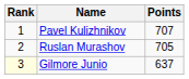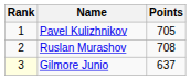 <table class="wikitable" border="1">
 <tr>
 <th width=30>Rank</th>
 <th width=150>Name</th>
 <th width=25>Points</th>
 </tr>
 <tr align="center">
 <td>1</td>
 <td align="left"> <a href='#'>Pavel Kulizhnikov</a></td>
-<td>707</td>
+<td>705</td>
 </tr>
 <tr align="center">
 <td>2</td>
 <td align="left"> <a href='#'>Ruslan Murashov</a></td>
-<td>705</td>
+<td>708</td>
 </tr>
 <tr align="center">
 <td style="background: lightyellow;">3</td>
 <td align="left"> <a href='#'>Gilmore Junio</a></td>
 <td>637</td>
 </tr>
 </table>
